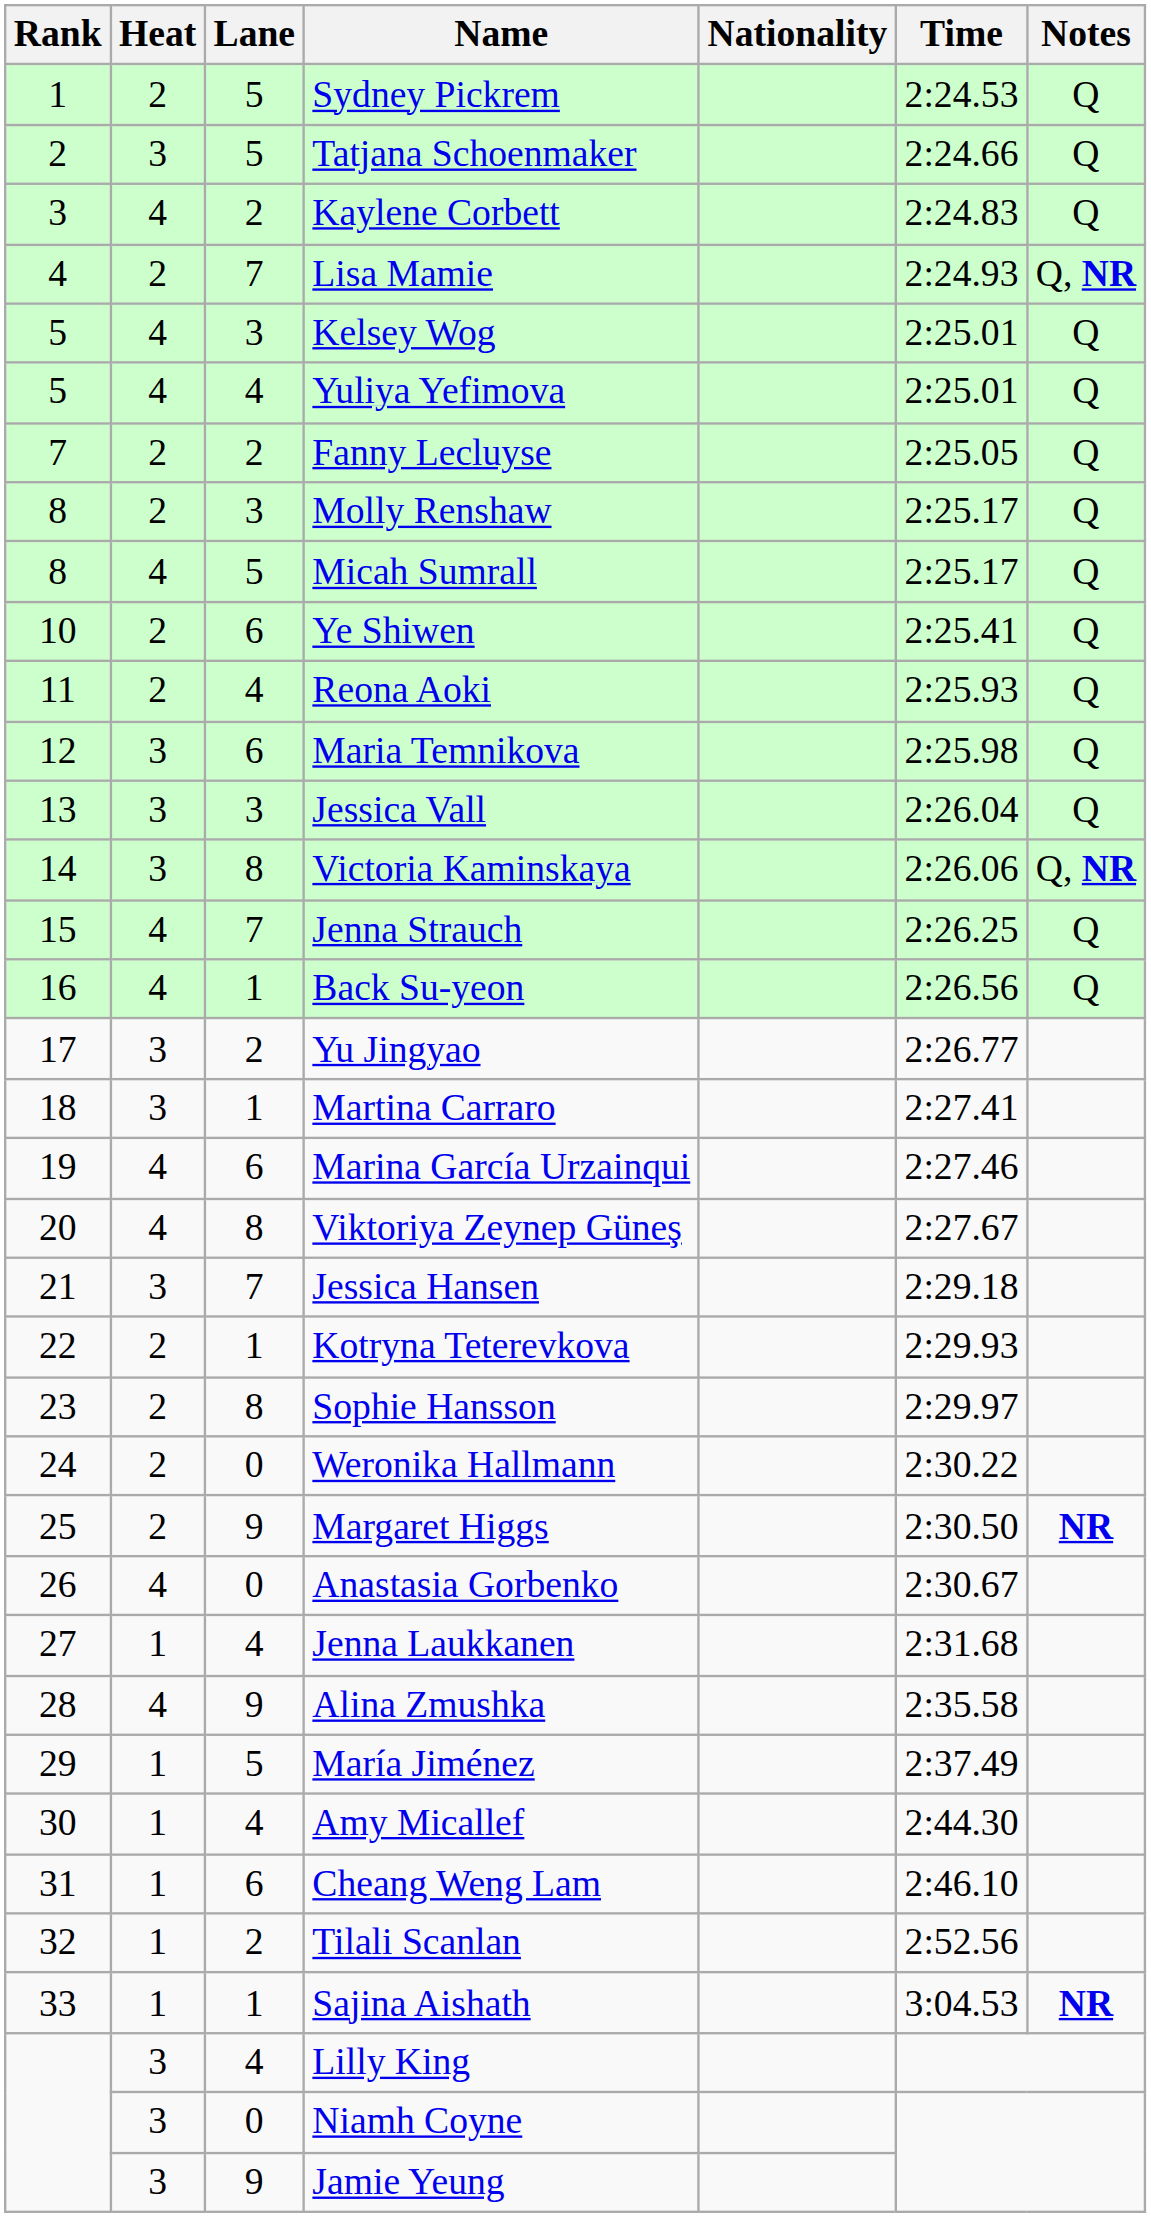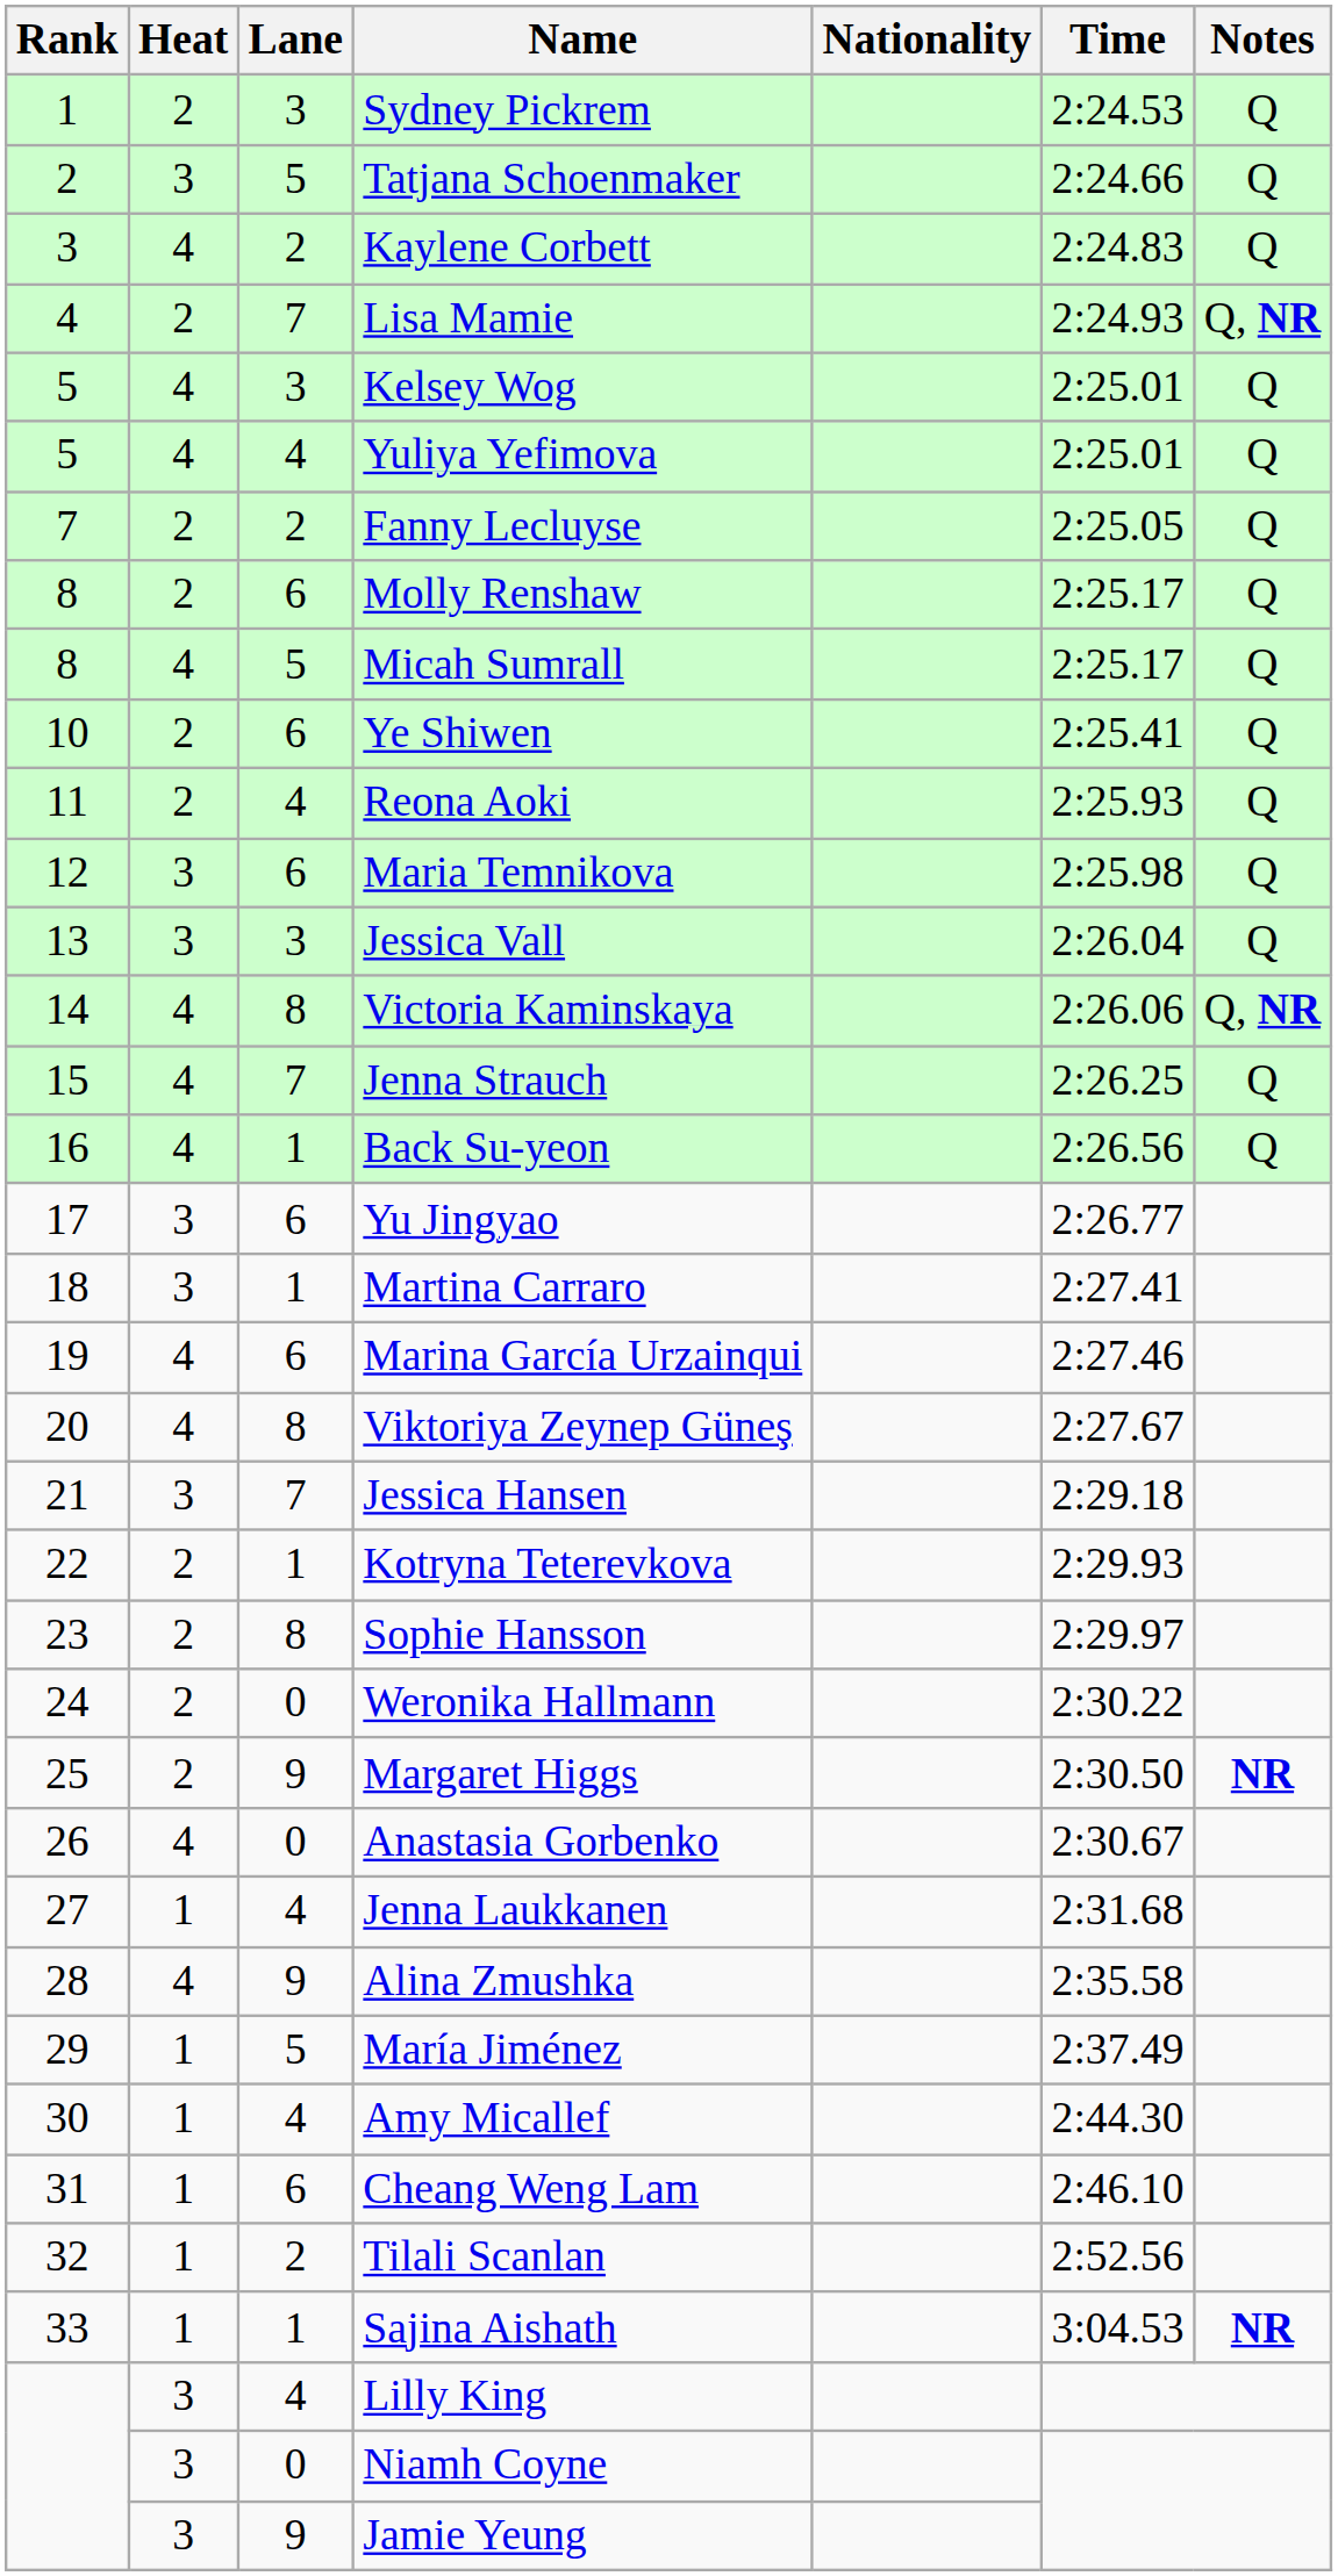 <table class="wikitable sortable" style="text-align:center">
 <tr>
 <th>Rank</th>
 <th>Heat</th>
 <th>Lane</th>
 <th>Name</th>
 <th>Nationality</th>
 <th>Time</th>
 <th>Notes</th>
 </tr>
 <tr bgcolor=ccffcc>
 <td>1</td>
 <td>2</td>
-<td>5</td>
+<td>3</td>
 <td align=left><a href='#'>Sydney Pickrem</a></td>
 <td align=left></td>
 <td>2:24.53</td>
 <td>Q</td>
 </tr>
 <tr bgcolor=ccffcc>
 <td>2</td>
 <td>3</td>
 <td>5</td>
 <td align=left><a href='#'>Tatjana Schoenmaker</a></td>
 <td align=left></td>
 <td>2:24.66</td>
 <td>Q</td>
 </tr>
 <tr bgcolor=ccffcc>
 <td>3</td>
 <td>4</td>
 <td>2</td>
 <td align=left><a href='#'>Kaylene Corbett</a></td>
 <td align=left></td>
 <td>2:24.83</td>
 <td>Q</td>
 </tr>
 <tr bgcolor=ccffcc>
 <td>4</td>
 <td>2</td>
 <td>7</td>
 <td align=left><a href='#'>Lisa Mamie</a></td>
 <td align=left></td>
 <td>2:24.93</td>
 <td>Q, <strong><a href='#'>NR</a></strong></td>
 </tr>
 <tr bgcolor=ccffcc>
 <td>5</td>
 <td>4</td>
 <td>3</td>
 <td align=left><a href='#'>Kelsey Wog</a></td>
 <td align=left></td>
 <td>2:25.01</td>
 <td>Q</td>
 </tr>
 <tr bgcolor=ccffcc>
 <td>5</td>
 <td>4</td>
 <td>4</td>
 <td align=left><a href='#'>Yuliya Yefimova</a></td>
 <td align=left></td>
 <td>2:25.01</td>
 <td>Q</td>
 </tr>
 <tr bgcolor=ccffcc>
 <td>7</td>
 <td>2</td>
 <td>2</td>
 <td align=left><a href='#'>Fanny Lecluyse</a></td>
 <td align=left></td>
 <td>2:25.05</td>
 <td>Q</td>
 </tr>
 <tr bgcolor=ccffcc>
 <td>8</td>
 <td>2</td>
-<td>3</td>
+<td>6</td>
 <td align=left><a href='#'>Molly Renshaw</a></td>
 <td align=left></td>
 <td>2:25.17</td>
 <td>Q</td>
 </tr>
 <tr bgcolor=ccffcc>
 <td>8</td>
 <td>4</td>
 <td>5</td>
 <td align=left><a href='#'>Micah Sumrall</a></td>
 <td align=left></td>
 <td>2:25.17</td>
 <td>Q</td>
 </tr>
 <tr bgcolor=ccffcc>
 <td>10</td>
 <td>2</td>
 <td>6</td>
 <td align=left><a href='#'>Ye Shiwen</a></td>
 <td align=left></td>
 <td>2:25.41</td>
 <td>Q</td>
 </tr>
 <tr bgcolor=ccffcc>
 <td>11</td>
 <td>2</td>
 <td>4</td>
 <td align=left><a href='#'>Reona Aoki</a></td>
 <td align=left></td>
 <td>2:25.93</td>
 <td>Q</td>
 </tr>
 <tr bgcolor=ccffcc>
 <td>12</td>
 <td>3</td>
 <td>6</td>
 <td align=left><a href='#'>Maria Temnikova</a></td>
 <td align=left></td>
 <td>2:25.98</td>
 <td>Q</td>
 </tr>
 <tr bgcolor=ccffcc>
 <td>13</td>
 <td>3</td>
 <td>3</td>
 <td align=left><a href='#'>Jessica Vall</a></td>
 <td align=left></td>
 <td>2:26.04</td>
 <td>Q</td>
 </tr>
 <tr bgcolor=ccffcc>
 <td>14</td>
-<td>3</td>
+<td>4</td>
 <td>8</td>
 <td align=left><a href='#'>Victoria Kaminskaya</a></td>
 <td align=left></td>
 <td>2:26.06</td>
 <td>Q, <strong><a href='#'>NR</a></strong></td>
 </tr>
 <tr bgcolor=ccffcc>
 <td>15</td>
 <td>4</td>
 <td>7</td>
 <td align=left><a href='#'>Jenna Strauch</a></td>
 <td align=left></td>
 <td>2:26.25</td>
 <td>Q</td>
 </tr>
 <tr bgcolor=ccffcc>
 <td>16</td>
 <td>4</td>
 <td>1</td>
 <td align=left><a href='#'>Back Su-yeon</a></td>
 <td align=left></td>
 <td>2:26.56</td>
 <td>Q</td>
 </tr>
 <tr>
 <td>17</td>
 <td>3</td>
-<td>2</td>
+<td>6</td>
 <td align=left><a href='#'>Yu Jingyao</a></td>
 <td align=left></td>
 <td>2:26.77</td>
 <td></td>
 </tr>
 <tr>
 <td>18</td>
 <td>3</td>
 <td>1</td>
 <td align=left><a href='#'>Martina Carraro</a></td>
 <td align=left></td>
 <td>2:27.41</td>
 <td></td>
 </tr>
 <tr>
 <td>19</td>
 <td>4</td>
 <td>6</td>
 <td align=left><a href='#'>Marina García Urzainqui</a></td>
 <td align=left></td>
 <td>2:27.46</td>
 <td></td>
 </tr>
 <tr>
 <td>20</td>
 <td>4</td>
 <td>8</td>
 <td align=left><a href='#'>Viktoriya Zeynep Güneş</a></td>
 <td align=left></td>
 <td>2:27.67</td>
 <td></td>
 </tr>
 <tr>
 <td>21</td>
 <td>3</td>
 <td>7</td>
 <td align=left><a href='#'>Jessica Hansen</a></td>
 <td align=left></td>
 <td>2:29.18</td>
 <td></td>
 </tr>
 <tr>
 <td>22</td>
 <td>2</td>
 <td>1</td>
 <td align=left><a href='#'>Kotryna Teterevkova</a></td>
 <td align=left></td>
 <td>2:29.93</td>
 <td></td>
 </tr>
 <tr>
 <td>23</td>
 <td>2</td>
 <td>8</td>
 <td align=left><a href='#'>Sophie Hansson</a></td>
 <td align=left></td>
 <td>2:29.97</td>
 <td></td>
 </tr>
 <tr>
 <td>24</td>
 <td>2</td>
 <td>0</td>
 <td align=left><a href='#'>Weronika Hallmann</a></td>
 <td align=left></td>
 <td>2:30.22</td>
 <td></td>
 </tr>
 <tr>
 <td>25</td>
 <td>2</td>
 <td>9</td>
 <td align=left><a href='#'>Margaret Higgs</a></td>
 <td align=left></td>
 <td>2:30.50</td>
 <td><strong><a href='#'>NR</a></strong></td>
 </tr>
 <tr>
 <td>26</td>
 <td>4</td>
 <td>0</td>
 <td align=left><a href='#'>Anastasia Gorbenko</a></td>
 <td align=left></td>
 <td>2:30.67</td>
 <td></td>
 </tr>
 <tr>
 <td>27</td>
 <td>1</td>
 <td>4</td>
 <td align=left><a href='#'>Jenna Laukkanen</a></td>
 <td align=left></td>
 <td>2:31.68</td>
 <td></td>
 </tr>
 <tr>
 <td>28</td>
 <td>4</td>
 <td>9</td>
 <td align=left><a href='#'>Alina Zmushka</a></td>
 <td align=left></td>
 <td>2:35.58</td>
 <td></td>
 </tr>
 <tr>
 <td>29</td>
 <td>1</td>
 <td>5</td>
 <td align=left><a href='#'>María Jiménez</a></td>
 <td align=left></td>
 <td>2:37.49</td>
 <td></td>
 </tr>
 <tr>
 <td>30</td>
 <td>1</td>
 <td>4</td>
 <td align=left><a href='#'>Amy Micallef</a></td>
 <td align=left></td>
 <td>2:44.30</td>
 <td></td>
 </tr>
 <tr>
 <td>31</td>
 <td>1</td>
 <td>6</td>
 <td align=left><a href='#'>Cheang Weng Lam</a></td>
 <td align=left></td>
 <td>2:46.10</td>
 <td></td>
 </tr>
 <tr>
 <td>32</td>
 <td>1</td>
 <td>2</td>
 <td align=left><a href='#'>Tilali Scanlan</a></td>
 <td align=left></td>
 <td>2:52.56</td>
 <td></td>
 </tr>
 <tr>
 <td>33</td>
 <td>1</td>
 <td>1</td>
 <td align=left><a href='#'>Sajina Aishath</a></td>
 <td align=left></td>
 <td>3:04.53</td>
 <td><strong><a href='#'>NR</a></strong></td>
 </tr>
 <tr>
 <td rowspan=3></td>
 <td>3</td>
 <td>4</td>
 <td align=left><a href='#'>Lilly King</a></td>
 <td align=left></td>
 <td colspan=2></td>
 </tr>
 <tr>
 <td>3</td>
 <td>0</td>
 <td align=left><a href='#'>Niamh Coyne</a></td>
 <td align=left></td>
 <td colspan=2 rowspan=2></td>
 </tr>
 <tr>
 <td>3</td>
 <td>9</td>
 <td align=left><a href='#'>Jamie Yeung</a></td>
 <td align=left></td>
 </tr>
 </table>
